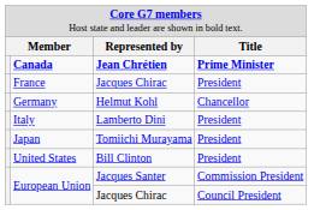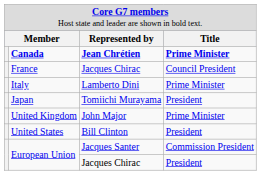 <table class="wikitable">
 <tr>
 <td colspan="4" style="text-align: center; background:Gainsboro"><strong><a href='#'>Core G7 members</a></strong><br><small>Host state and leader are shown in bold text.</small></td>
 </tr>
 <tr style="background:LightSteelBlue; text-align:center;">
 <th colspan=2>Member</th>
 <th>Represented by</th>
 <th>Title</th>
 </tr>
 <tr>
 <th></th>
 <td><strong><a href='#'>Canada</a></strong></td>
 <td><strong><a href='#'>Jean Chrétien</a></strong></td>
 <td><strong><a href='#'>Prime Minister</a></strong></td>
 </tr>
 <tr>
 <th></th>
 <td><a href='#'>France</a></td>
 <td><a href='#'>Jacques Chirac</a></td>
-<td><a href='#'>President</a></td>
-</tr>
-<tr>
-<th></th>
-<td><a href='#'>Germany</a></td>
-<td><a href='#'>Helmut Kohl</a></td>
-<td><a href='#'>Chancellor</a></td>
+<td><a href='#'>Council President</a></td>
 </tr>
 <tr>
 <th></th>
 <td><a href='#'>Italy</a></td>
 <td><a href='#'>Lamberto Dini</a></td>
-<td><a href='#'>President</a></td>
+<td><a href='#'>Prime Minister</a></td>
 </tr>
 <tr>
 <th></th>
 <td><a href='#'>Japan</a></td>
 <td><a href='#'>Tomiichi Murayama</a></td>
 <td><a href='#'>President</a></td>
+</tr>
+<tr>
+<th></th>
+<td><a href='#'>United Kingdom</a></td>
+<td><a href='#'>John Major</a></td>
+<td><a href='#'>Prime Minister</a></td>
 </tr>
 <tr>
 <th></th>
 <td><a href='#'>United States</a></td>
 <td><a href='#'>Bill Clinton</a></td>
 <td><a href='#'>President</a></td>
 </tr>
 <tr>
 <th rowspan="2"></th>
 <td rowspan="2"><a href='#'>European Union</a></td>
 <td><a href='#'>Jacques Santer</a></td>
 <td><a href='#'>Commission President</a></td>
 </tr>
 <tr>
 <td>Jacques Chirac</td>
-<td><a href='#'>Council President</a></td>
+<td><a href='#'>President</a></td>
 </tr>
 </table>
